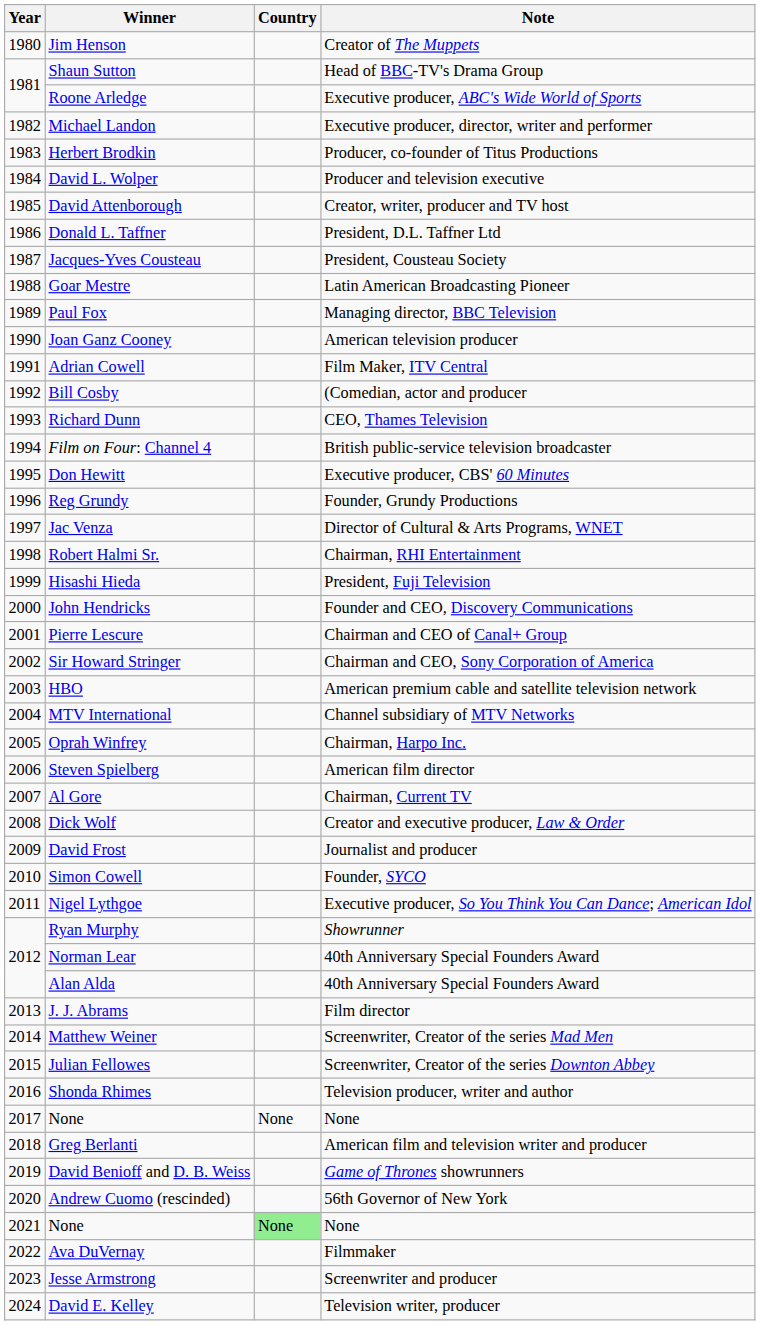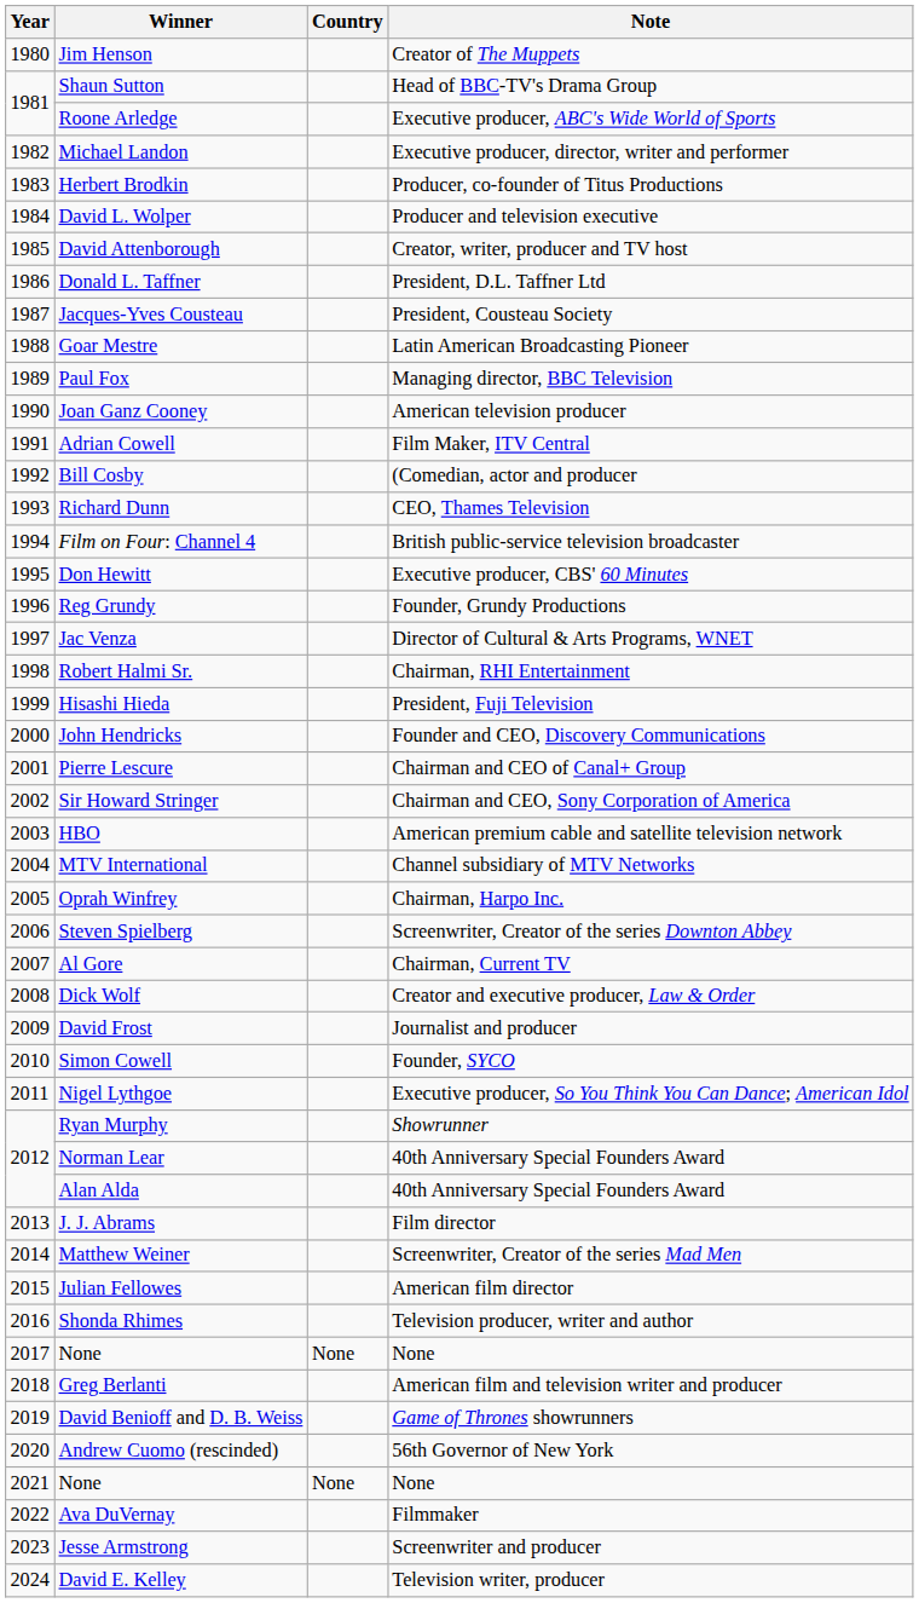 <table class="wikitable" style="font-size: 90%;">
 <tr>
 <th>Year</th>
 <th>Winner</th>
 <th>Country</th>
 <th>Note</th>
 </tr>
 <tr>
 <td>1980</td>
 <td><a href='#'>Jim Henson</a></td>
 <td></td>
 <td>Creator of <em><a href='#'>The Muppets</a></em></td>
 </tr>
 <tr>
 <td rowspan="2">1981</td>
 <td><a href='#'>Shaun Sutton</a></td>
 <td></td>
 <td>Head of <a href='#'>BBC</a>-TV's Drama Group</td>
 </tr>
 <tr>
 <td><a href='#'>Roone Arledge</a></td>
 <td></td>
 <td>Executive producer, <em><a href='#'>ABC's Wide World of Sports</a></em></td>
 </tr>
 <tr>
 <td>1982</td>
 <td><a href='#'>Michael Landon</a></td>
 <td></td>
 <td>Executive producer, director, writer and performer</td>
 </tr>
 <tr>
 <td>1983</td>
 <td><a href='#'>Herbert Brodkin</a></td>
 <td></td>
 <td>Producer, co-founder of Titus Productions</td>
 </tr>
 <tr>
 <td>1984</td>
 <td><a href='#'>David L. Wolper</a></td>
 <td></td>
 <td>Producer and television executive</td>
 </tr>
 <tr>
 <td>1985</td>
 <td><a href='#'>David Attenborough</a></td>
 <td></td>
 <td>Creator, writer, producer and TV host</td>
 </tr>
 <tr>
 <td>1986</td>
 <td><a href='#'>Donald L. Taffner</a></td>
 <td></td>
 <td>President, D.L. Taffner Ltd</td>
 </tr>
 <tr>
 <td>1987</td>
 <td><a href='#'>Jacques-Yves Cousteau</a></td>
 <td></td>
 <td>President, Cousteau Society</td>
 </tr>
 <tr>
 <td>1988</td>
 <td><a href='#'>Goar Mestre</a></td>
 <td></td>
 <td>Latin American Broadcasting Pioneer</td>
 </tr>
 <tr>
 <td>1989</td>
 <td><a href='#'>Paul Fox</a></td>
 <td></td>
 <td>Managing director, <a href='#'>BBC Television</a></td>
 </tr>
 <tr>
 <td>1990</td>
 <td><a href='#'>Joan Ganz Cooney</a></td>
 <td></td>
 <td>American television producer</td>
 </tr>
 <tr>
 <td>1991</td>
 <td><a href='#'>Adrian Cowell</a></td>
 <td></td>
 <td>Film Maker, <a href='#'>ITV Central</a></td>
 </tr>
 <tr>
 <td>1992</td>
 <td><a href='#'>Bill Cosby</a></td>
 <td></td>
 <td>(Comedian, actor and producer</td>
 </tr>
 <tr>
 <td>1993</td>
 <td><a href='#'>Richard Dunn</a></td>
 <td></td>
 <td>CEO, <a href='#'>Thames Television</a></td>
 </tr>
 <tr>
 <td>1994</td>
 <td><em>Film on Four</em>: <a href='#'>Channel 4</a></td>
 <td></td>
 <td>British public-service television broadcaster</td>
 </tr>
 <tr>
 <td>1995</td>
 <td><a href='#'>Don Hewitt</a></td>
 <td></td>
 <td>Executive producer, CBS' <em><a href='#'>60 Minutes</a></em></td>
 </tr>
 <tr>
 <td>1996</td>
 <td><a href='#'>Reg Grundy</a></td>
 <td></td>
 <td>Founder, Grundy Productions</td>
 </tr>
 <tr>
 <td>1997</td>
 <td><a href='#'>Jac Venza</a></td>
 <td></td>
 <td>Director of Cultural & Arts Programs, <a href='#'>WNET</a></td>
 </tr>
 <tr>
 <td>1998</td>
 <td><a href='#'>Robert Halmi Sr.</a></td>
 <td></td>
 <td>Chairman, <a href='#'>RHI Entertainment</a></td>
 </tr>
 <tr>
 <td>1999</td>
 <td><a href='#'>Hisashi Hieda</a></td>
 <td></td>
 <td>President, <a href='#'>Fuji Television</a></td>
 </tr>
 <tr>
 <td>2000</td>
 <td><a href='#'>John Hendricks</a></td>
 <td></td>
 <td>Founder and CEO, <a href='#'>Discovery Communications</a></td>
 </tr>
 <tr>
 <td>2001</td>
 <td><a href='#'>Pierre Lescure</a></td>
 <td></td>
 <td>Chairman and CEO of <a href='#'>Canal+ Group</a></td>
 </tr>
 <tr>
 <td>2002</td>
 <td><a href='#'>Sir Howard Stringer</a></td>
 <td></td>
 <td>Chairman and CEO, <a href='#'>Sony Corporation of America</a></td>
 </tr>
 <tr>
 <td>2003</td>
 <td><a href='#'>HBO</a></td>
 <td></td>
 <td>American premium cable and satellite television network</td>
 </tr>
 <tr>
 <td>2004</td>
 <td><a href='#'>MTV International</a></td>
 <td></td>
 <td>Channel subsidiary of <a href='#'>MTV Networks</a></td>
 </tr>
 <tr>
 <td>2005</td>
 <td><a href='#'>Oprah Winfrey</a></td>
 <td></td>
 <td>Chairman, <a href='#'>Harpo Inc.</a></td>
 </tr>
 <tr>
 <td>2006</td>
 <td><a href='#'>Steven Spielberg</a></td>
 <td></td>
-<td>American film director</td>
+<td>Screenwriter, Creator of the series <em><a href='#'>Downton Abbey</a></em></td>
 </tr>
 <tr>
 <td>2007</td>
 <td><a href='#'>Al Gore</a></td>
 <td></td>
 <td>Chairman, <a href='#'>Current TV</a></td>
 </tr>
 <tr>
 <td>2008</td>
 <td><a href='#'>Dick Wolf</a></td>
 <td></td>
 <td>Creator and executive producer, <em><a href='#'>Law & Order</a></em></td>
 </tr>
 <tr>
 <td>2009</td>
 <td><a href='#'>David Frost</a></td>
 <td></td>
 <td>Journalist and producer</td>
 </tr>
 <tr>
 <td>2010</td>
 <td><a href='#'>Simon Cowell</a></td>
 <td></td>
 <td>Founder, <em><a href='#'>SYCO</a></em></td>
 </tr>
 <tr>
 <td>2011</td>
 <td><a href='#'>Nigel Lythgoe</a></td>
 <td></td>
 <td>Executive producer, <em><a href='#'>So You Think You Can Dance</a></em>; <em><a href='#'>American Idol</a></em></td>
 </tr>
 <tr>
 <td rowspan="3">2012</td>
 <td><a href='#'>Ryan Murphy</a></td>
 <td></td>
 <td><em>Showrunner</em></td>
 </tr>
 <tr>
 <td><a href='#'>Norman Lear</a></td>
 <td></td>
 <td>40th Anniversary Special Founders Award</td>
 </tr>
 <tr>
 <td><a href='#'>Alan Alda</a></td>
 <td></td>
 <td>40th Anniversary Special Founders Award</td>
 </tr>
 <tr>
 <td>2013</td>
 <td><a href='#'>J. J. Abrams</a></td>
 <td></td>
 <td>Film director</td>
 </tr>
 <tr>
 <td>2014</td>
 <td><a href='#'>Matthew Weiner</a></td>
 <td></td>
 <td>Screenwriter, Creator of the series <em><a href='#'>Mad Men</a></em></td>
 </tr>
 <tr>
 <td>2015</td>
 <td><a href='#'>Julian Fellowes</a></td>
 <td></td>
-<td>Screenwriter, Creator of the series <em><a href='#'>Downton Abbey</a></em></td>
+<td>American film director</td>
 </tr>
 <tr>
 <td>2016</td>
 <td><a href='#'>Shonda Rhimes</a></td>
 <td></td>
 <td>Television producer, writer and author</td>
 </tr>
 <tr>
 <td>2017</td>
 <td>None</td>
 <td>None</td>
 <td>None</td>
 </tr>
 <tr>
 <td>2018</td>
 <td><a href='#'>Greg Berlanti</a></td>
 <td></td>
 <td>American film and television writer and producer</td>
 </tr>
 <tr>
 <td>2019</td>
 <td><a href='#'>David Benioff</a> and <a href='#'>D. B. Weiss</a></td>
 <td></td>
 <td><em><a href='#'>Game of Thrones</a></em> showrunners</td>
 </tr>
 <tr>
 <td>2020</td>
 <td><a href='#'>Andrew Cuomo</a> (rescinded)</td>
 <td></td>
 <td>56th Governor of New York</td>
 </tr>
 <tr>
 <td>2021</td>
 <td>None</td>
-<td style="background: lightgreen;">None</td>
+<td>None</td>
 <td>None</td>
 </tr>
 <tr>
 <td>2022</td>
 <td><a href='#'>Ava DuVernay</a></td>
 <td></td>
 <td>Filmmaker</td>
 </tr>
 <tr>
 <td>2023</td>
 <td><a href='#'>Jesse Armstrong</a></td>
 <td></td>
 <td>Screenwriter and producer</td>
 </tr>
 <tr>
 <td>2024</td>
 <td><a href='#'>David E. Kelley</a></td>
 <td></td>
 <td>Television writer, producer</td>
 </tr>
 </table>
